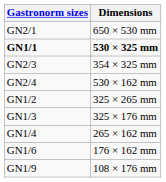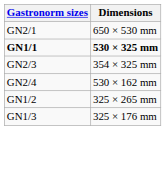 <table class="wikitable sortable">
 <tr>
 <th><a href='#'>Gastronorm sizes</a></th>
 <th>Dimensions</th>
 </tr>
 <tr>
 <td>GN2/1</td>
 <td>650 × 530 mm</td>
 </tr>
 <tr>
 <td><strong>GN1/1</strong></td>
 <td><strong>530 × 325 mm</strong></td>
 </tr>
 <tr>
 <td>GN2/3</td>
 <td>354 × 325 mm</td>
 </tr>
 <tr>
 <td>GN2/4</td>
 <td>530 × 162 mm</td>
 </tr>
 <tr>
 <td>GN1/2</td>
 <td>325 × 265 mm</td>
 </tr>
 <tr>
 <td>GN1/3</td>
 <td>325 × 176 mm</td>
 </tr>
-<tr>
-<td>GN1/4</td>
-<td>265 × 162 mm</td>
-</tr>
-<tr>
-<td>GN1/6</td>
-<td>176 × 162 mm</td>
-</tr>
-<tr>
-<td>GN1/9</td>
-<td>108 × 176 mm</td>
-</tr>
 </table>
